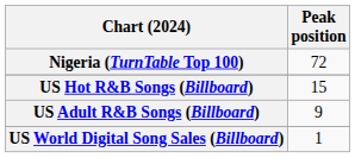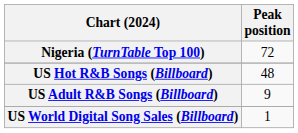 <table class="wikitable sortable plainrowheaders" style="text-align:center">
 <tr>
 <th scope="col">Chart (2024)</th>
 <th scope="col">Peak<br>position</th>
 </tr>
 <tr>
 <th scope="row">Nigeria (<a href='#'><em>TurnTable</em> Top 100</a>)</th>
 <td>72</td>
 </tr>
 <tr>
 </tr>
 <tr>
 <th scope="row">US <a href='#'>Hot R&B Songs</a> (<em><a href='#'>Billboard</a></em>)</th>
-<td>15</td>
+<td>48</td>
 </tr>
 <tr>
 <th scope="row">US <a href='#'>Adult R&B Songs</a> (<em><a href='#'>Billboard</a></em>)</th>
 <td>9</td>
 </tr>
 <tr>
 </tr>
 <tr>
 <th scope="row">US <a href='#'>World Digital Song Sales</a> (<em><a href='#'>Billboard</a></em>)</th>
 <td>1</td>
 </tr>
 </table>
